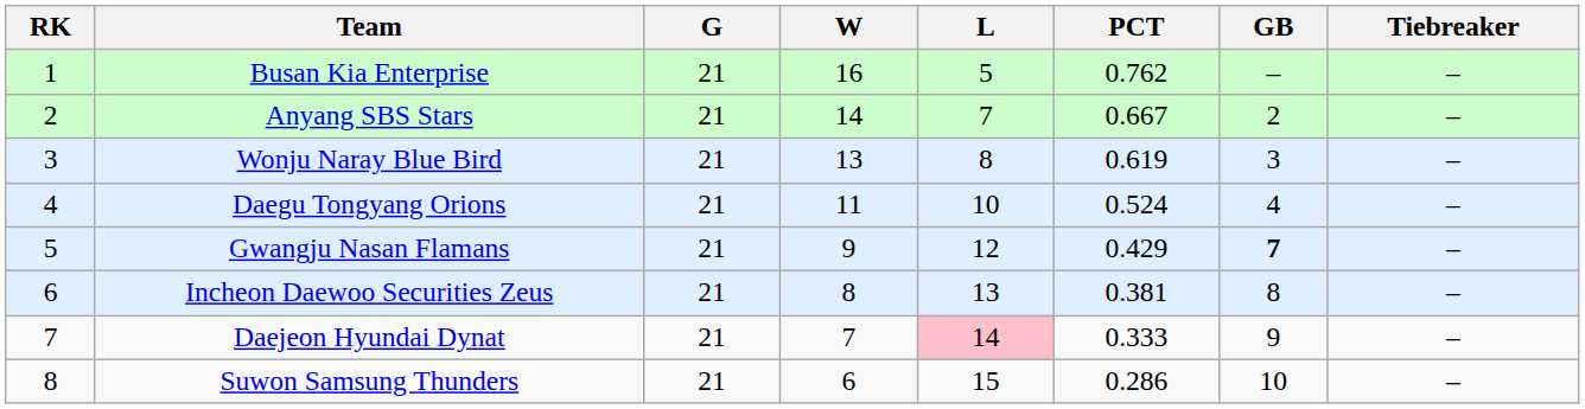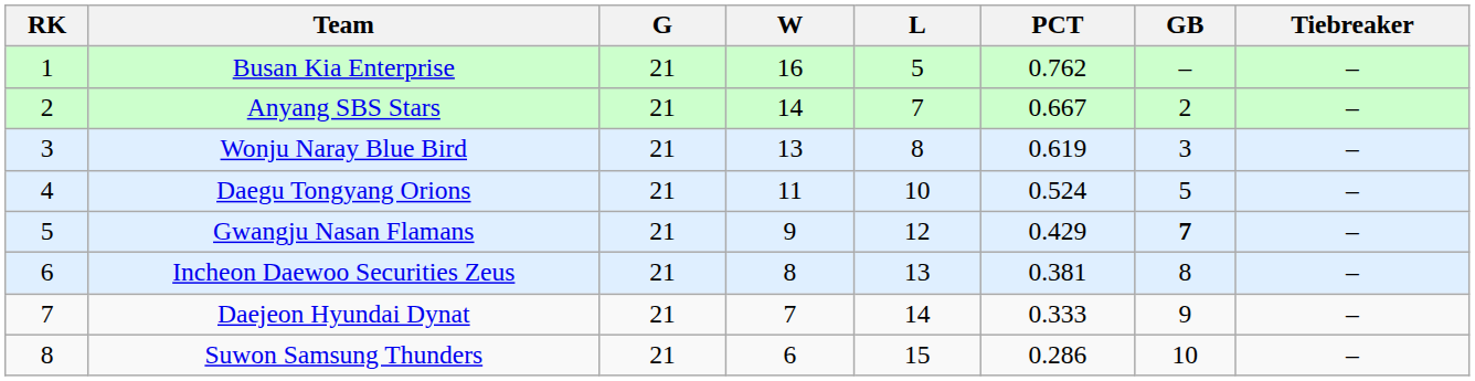 <table class="wikitable" width="57%" style="text-align:center;">
 <tr>
 <th width=3%>RK</th>
 <th width=20%>Team</th>
 <th width=5%>G</th>
 <th width=5%>W</th>
 <th width=5%>L</th>
 <th width=6%>PCT</th>
 <th width=4%>GB</th>
 <th width=9%>Tiebreaker</th>
 </tr>
 <tr align=center; bgcolor=#ccffcc>
 <td>1</td>
 <td><a href='#'>Busan Kia Enterprise</a></td>
 <td>21</td>
 <td>16</td>
 <td>5</td>
 <td>0.762</td>
 <td>–</td>
 <td>–</td>
 </tr>
 <tr align=center; bgcolor=#ccffcc>
 <td>2</td>
 <td><a href='#'>Anyang SBS Stars</a></td>
 <td>21</td>
 <td>14</td>
 <td>7</td>
 <td>0.667</td>
 <td>2</td>
 <td>–</td>
 </tr>
 <tr align=center; bgcolor=#dfefff>
 <td>3</td>
 <td><a href='#'>Wonju Naray Blue Bird</a></td>
 <td>21</td>
 <td>13</td>
 <td>8</td>
 <td>0.619</td>
 <td>3</td>
 <td>–</td>
 </tr>
 <tr align=center; bgcolor=#dfefff>
 <td>4</td>
 <td><a href='#'>Daegu Tongyang Orions</a></td>
 <td>21</td>
 <td>11</td>
 <td>10</td>
 <td>0.524</td>
-<td>4</td>
+<td>5</td>
 <td>–</td>
 </tr>
 <tr align=center; bgcolor=#dfefff>
 <td>5</td>
 <td><a href='#'>Gwangju Nasan Flamans</a></td>
 <td>21</td>
 <td>9</td>
 <td>12</td>
 <td>0.429</td>
 <td><strong>7</strong></td>
 <td>–</td>
 </tr>
 <tr align=center; bgcolor=#dfefff>
 <td>6</td>
 <td><a href='#'>Incheon Daewoo Securities Zeus</a></td>
 <td>21</td>
 <td>8</td>
 <td>13</td>
 <td>0.381</td>
 <td>8</td>
 <td>–</td>
 </tr>
 <tr align=center>
 <td>7</td>
 <td><a href='#'>Daejeon Hyundai Dynat</a></td>
 <td>21</td>
 <td>7</td>
-<td style="background: pink;">14</td>
+<td>14</td>
 <td>0.333</td>
 <td>9</td>
 <td>–</td>
 </tr>
 <tr align=center>
 <td>8</td>
 <td><a href='#'>Suwon Samsung Thunders</a></td>
 <td>21</td>
 <td>6</td>
 <td>15</td>
 <td>0.286</td>
 <td>10</td>
 <td>–</td>
 </tr>
 </table>
